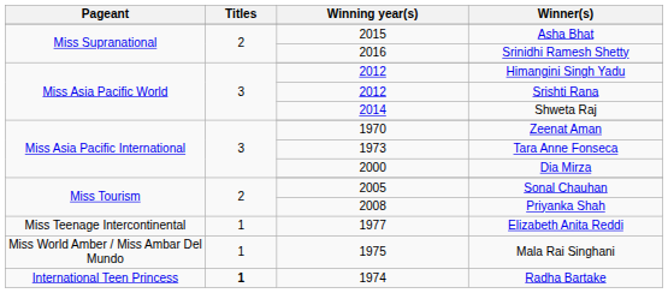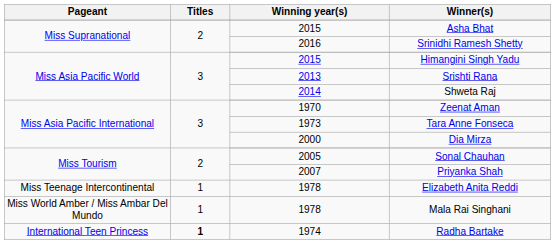 <table class="wikitable" style="text-align:center">
 <tr>
 <th width="300">Pageant</th>
 <th width="100">Titles</th>
 <th width="300">Winning year(s)</th>
 <th width="300">Winner(s)</th>
 </tr>
 <tr>
 </tr>
 <tr>
 <td rowspan="2"><a href='#'>Miss Supranational</a></td>
 <td rowspan="2">2</td>
 <td>2015</td>
 <td><a href='#'>Asha Bhat</a></td>
 </tr>
 <tr>
 <td>2016</td>
 <td><a href='#'>Srinidhi Ramesh Shetty</a></td>
 </tr>
 <tr>
 <td rowspan="4"><a href='#'>Miss Asia Pacific World</a></td>
 <td rowspan="4">3</td>
 </tr>
 <tr>
-<td><a href='#'>2012</a></td>
+<td><a href='#'>2015</a></td>
 <td><a href='#'>Himangini Singh Yadu</a></td>
 </tr>
 <tr>
-<td><a href='#'>2012</a></td>
+<td><a href='#'>2013</a></td>
 <td><a href='#'>Srishti Rana</a></td>
 </tr>
 <tr>
 <td><a href='#'>2014</a></td>
 <td>Shweta Raj</td>
 </tr>
 <tr>
 <td rowspan="4"><a href='#'>Miss Asia Pacific International</a></td>
 <td rowspan="4">3</td>
 </tr>
 <tr>
 <td>1970</td>
 <td><a href='#'>Zeenat Aman</a></td>
 </tr>
 <tr>
 <td>1973</td>
 <td><a href='#'>Tara Anne Fonseca</a></td>
 </tr>
 <tr>
 <td>2000</td>
 <td><a href='#'>Dia Mirza</a></td>
 </tr>
 <tr>
 <td rowspan="3"><a href='#'>Miss Tourism</a></td>
 <td rowspan="3">2</td>
 </tr>
 <tr>
 <td>2005</td>
 <td><a href='#'>Sonal Chauhan</a></td>
 </tr>
 <tr>
-<td>2008</td>
+<td>2007</td>
 <td><a href='#'>Priyanka Shah</a></td>
 </tr>
 <tr>
 <td>Miss Teenage Intercontinental</td>
 <td>1</td>
-<td>1977</td>
+<td>1978</td>
 <td><a href='#'>Elizabeth Anita Reddi</a></td>
 </tr>
 <tr>
 <td>Miss World Amber / Miss Ambar Del Mundo</td>
 <td>1</td>
-<td>1975</td>
+<td>1978</td>
 <td>Mala Rai Singhani</td>
 </tr>
 <tr>
 <td><a href='#'>International Teen Princess</a></td>
 <td><strong>1</strong></td>
 <td>1974</td>
 <td><a href='#'>Radha Bartake</a></td>
 </tr>
 </table>
